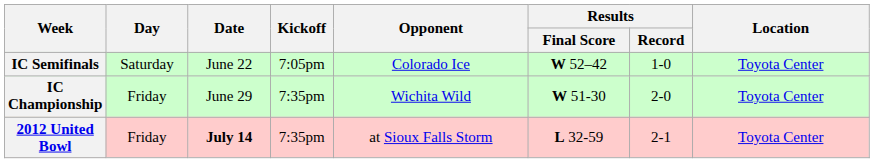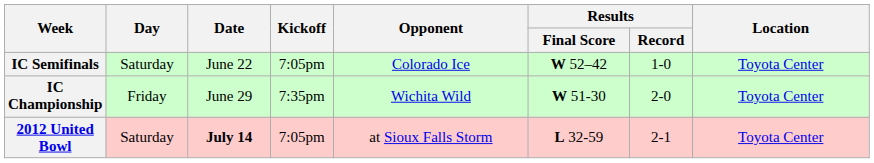 <table class="wikitable">
 <tr>
 <th rowspan="2" width="40">Week</th>
 <th rowspan="2" width="80">Day</th>
 <th rowspan="2" width="80">Date</th>
 <th rowspan="2" width="60">Kickoff</th>
 <th rowspan="2" width="200">Opponent</th>
 <th colspan="2" width="160">Results</th>
 <th rowspan="2" width="180">Location</th>
 </tr>
 <tr>
 <th width="100">Final Score</th>
 <th width="60">Record</th>
 </tr>
 <tr align="center" bgcolor="#CCFFCC">
 <th>IC Semifinals</th>
 <td>Saturday</td>
 <td>June 22</td>
 <td>7:05pm</td>
 <td><a href='#'>Colorado Ice</a></td>
 <td><strong>W</strong> 52–42</td>
 <td>1-0</td>
 <td><a href='#'>Toyota Center</a></td>
 </tr>
 <tr align="center" bgcolor="#CCFFCC">
 <th>IC Championship</th>
 <td>Friday</td>
 <td>June 29</td>
 <td>7:35pm</td>
 <td><a href='#'>Wichita Wild</a></td>
 <td><strong>W</strong> 51-30</td>
 <td>2-0</td>
 <td><a href='#'>Toyota Center</a></td>
 </tr>
 <tr align="center" bgcolor="#FFCCCC">
 <th><a href='#'>2012 United Bowl</a></th>
-<td>Friday</td>
+<td>Saturday</td>
 <td><strong>July 14</strong></td>
-<td>7:35pm</td>
+<td>7:05pm</td>
 <td>at <a href='#'>Sioux Falls Storm</a></td>
 <td><strong>L</strong> 32-59</td>
 <td>2-1</td>
 <td><a href='#'>Toyota Center</a></td>
 </tr>
 </table>
